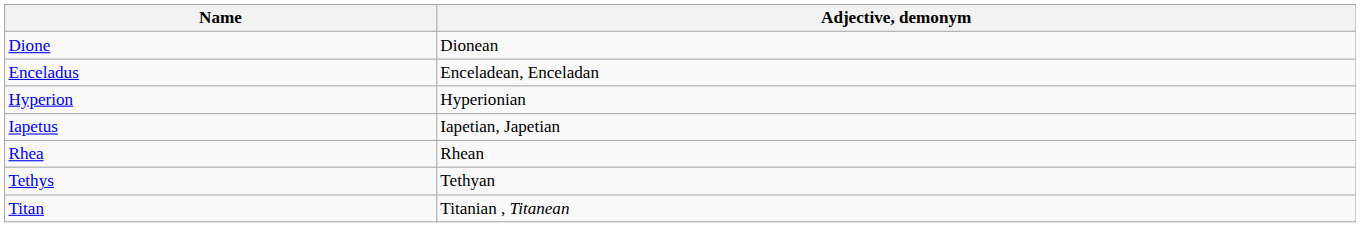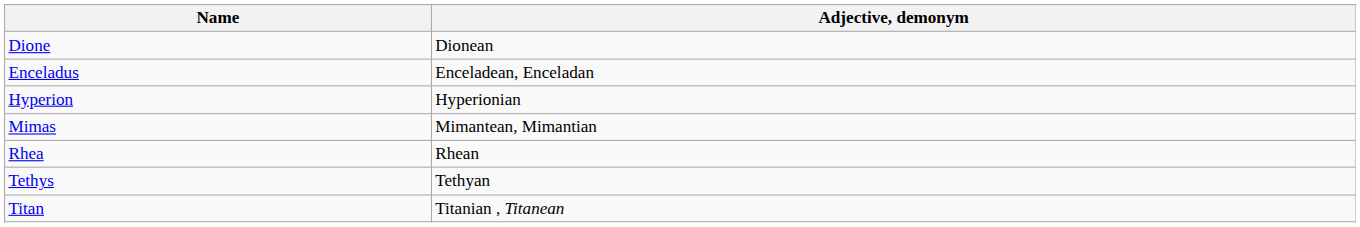 <table class="wikitable" width="100%">
 <tr>
 <th>Name</th>
 <th>Adjective, demonym</th>
 </tr>
 <tr>
 <td><a href='#'>Dione</a></td>
 <td>Dionean</td>
 </tr>
 <tr>
 <td><a href='#'>Enceladus</a></td>
 <td>Enceladean, Enceladan</td>
 </tr>
 <tr>
 <td><a href='#'>Hyperion</a></td>
 <td>Hyperionian</td>
 </tr>
 <tr>
-<td><a href='#'>Iapetus</a></td>
-<td>Iapetian, Japetian</td>
+<td><a href='#'>Mimas</a></td>
+<td>Mimantean, Mimantian</td>
 </tr>
 <tr>
 <td><a href='#'>Rhea</a></td>
 <td>Rhean</td>
 </tr>
 <tr>
 <td><a href='#'>Tethys</a></td>
 <td>Tethyan</td>
 </tr>
 <tr>
 <td><a href='#'>Titan</a></td>
 <td>Titanian , <em>Titanean</em></td>
 </tr>
 </table>
